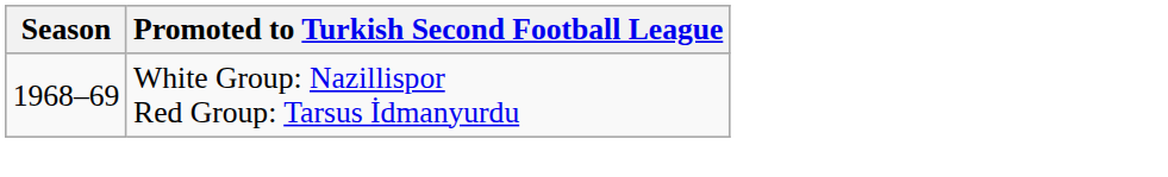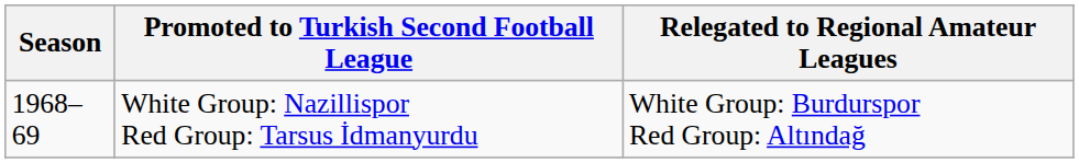 <table class="wikitable">
 <tr>
 <th>Season</th>
 <th>Promoted to <a href='#'>Turkish Second Football League</a></th>
+<th>Relegated to Regional Amateur Leagues</th>
 </tr>
 <tr>
 <td>1968–69</td>
 <td>White Group: <a href='#'>Nazillispor</a><br>Red Group: <a href='#'>Tarsus İdmanyurdu</a></td>
+<td>White Group: <a href='#'>Burdurspor</a><br>Red Group: <a href='#'>Altındağ</a></td>
 </tr>
 </table>
